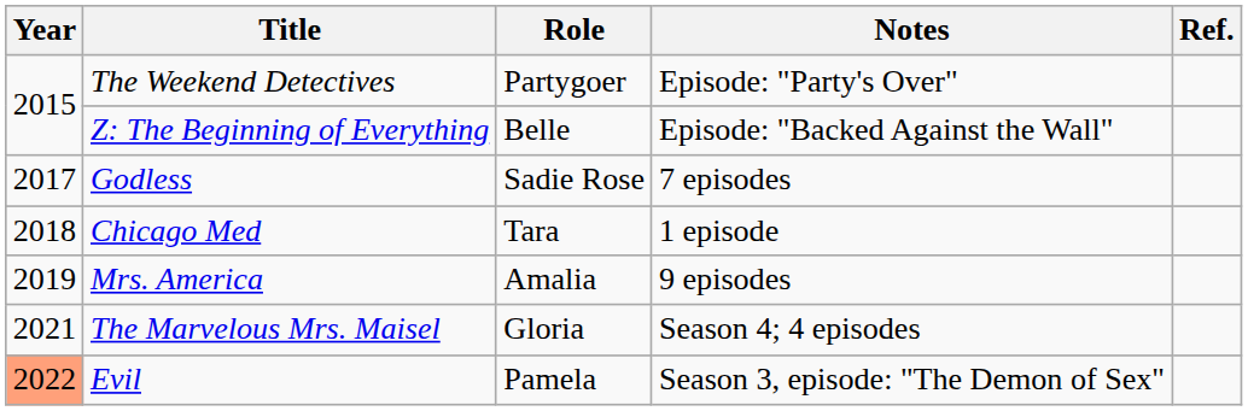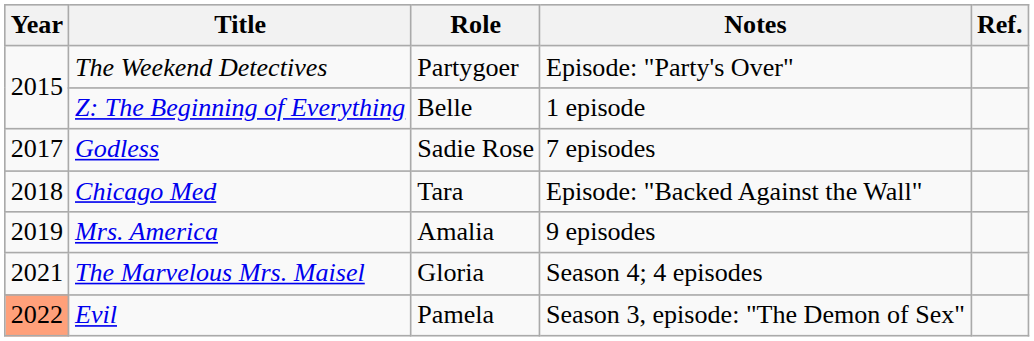 <table class="wikitable sortable">
 <tr>
 <th>Year</th>
 <th>Title</th>
 <th>Role</th>
 <th>Notes</th>
 <th>Ref.</th>
 </tr>
 <tr>
 <td rowspan="2">2015</td>
 <td><em>The Weekend Detectives</em></td>
 <td>Partygoer</td>
 <td>Episode: "Party's Over"</td>
 <td></td>
 </tr>
 <tr>
 <td><em><a href='#'>Z: The Beginning of Everything</a></em></td>
 <td>Belle</td>
-<td>Episode: "Backed Against the Wall"</td>
+<td>1 episode</td>
 <td></td>
 </tr>
 <tr>
 <td>2017</td>
 <td><em><a href='#'>Godless</a></em></td>
 <td>Sadie Rose</td>
 <td>7 episodes</td>
 <td></td>
 </tr>
 <tr>
 <td>2018</td>
 <td><em><a href='#'>Chicago Med</a></em></td>
 <td>Tara</td>
-<td>1 episode</td>
+<td>Episode: "Backed Against the Wall"</td>
 <td></td>
 </tr>
 <tr>
 <td>2019</td>
 <td><em><a href='#'>Mrs. America</a></em></td>
 <td>Amalia</td>
 <td>9 episodes</td>
 <td></td>
 </tr>
 <tr>
 <td>2021</td>
 <td><em><a href='#'>The Marvelous Mrs. Maisel</a></em></td>
 <td>Gloria</td>
 <td>Season 4; 4 episodes</td>
 <td></td>
 </tr>
 <tr>
 <td style="background: lightsalmon;">2022</td>
 <td><em><a href='#'>Evil</a></em></td>
 <td>Pamela</td>
 <td>Season 3, episode: "The Demon of Sex"</td>
 <td></td>
 </tr>
 </table>
